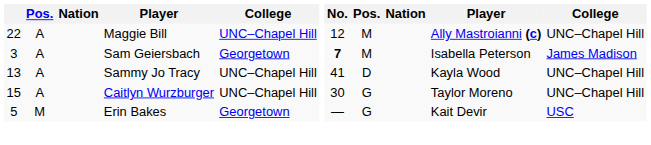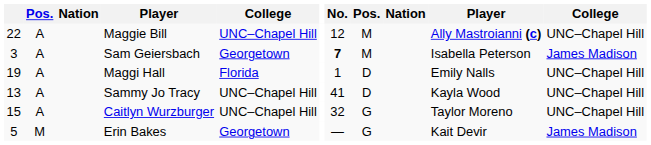 <table class="wikitable" style="border:none; text-align:center; font-size:95%; font-size:95%">
 <tr>
 <th style="border:none"></th>
 <th style="border:none"><a href='#'>Pos.</a></th>
 <th style="border:none">Nation</th>
 <th style="border:none">Player</th>
 <th style="border:none">College</th>
 <td style="border:none" bgcolor="white"></td>
 <th style="border:none">No.</th>
 <th style="border:none">Pos.</th>
 <th style="border:none">Nation</th>
 <th style="border:none">Player</th>
 <th style="border:none">College</th>
 </tr>
 <tr>
 <td style="border:none">22</td>
 <td style="border:none">A</td>
 <td style="border:none"></td>
 <td style="border:none; text-align:left">Maggie Bill</td>
 <td style="border:none; text-align:left"><a href='#'>UNC–Chapel Hill</a></td>
 <td style="border:none" bgcolor="white"></td>
 <td style="border:none">12</td>
 <td style="border:none">M</td>
 <td style="border:none"></td>
 <td style="border:none; text-align:left"><a href='#'>Ally Mastroianni</a> <strong>(<a href='#'>c</a>)</strong></td>
 <td style="border:none; text-align:left">UNC–Chapel Hill</td>
 </tr>
 <tr>
 <td style="border:none">3</td>
 <td style="border:none">A</td>
 <td style="border:none"></td>
 <td style="border:none; text-align:left">Sam Geiersbach</td>
 <td style="border:none; text-align:left"><a href='#'>Georgetown</a></td>
 <td style="border:none" bgcolor="white"></td>
 <td style="border:none"><strong>7</strong></td>
 <td style="border:none">M</td>
 <td style="border:none"></td>
 <td style="border:none; text-align:left">Isabella Peterson</td>
 <td style="border:none; text-align:left"><a href='#'>James Madison</a></td>
 </tr>
 <tr>
+<td style="border:none">19</td>
+<td style="border:none">A</td>
+<td style="border:none"></td>
+<td style="border:none; text-align:left">Maggi Hall</td>
+<td style="border:none; text-align:left"><a href='#'>Florida</a></td>
+<td style="border:none" bgcolor="white"></td>
+<td style="border:none">1</td>
+<td style="border:none">D</td>
+<td style="border:none"></td>
+<td style="border:none; text-align:left">Emily Nalls</td>
+<td style="border:none; text-align:left">UNC–Chapel Hill</td>
+</tr>
+<tr>
 <td style="border:none">13</td>
 <td style="border:none">A</td>
 <td style="border:none"></td>
 <td style="border:none; text-align:left">Sammy Jo Tracy</td>
 <td style="border:none; text-align:left">UNC–Chapel Hill</td>
 <td style="border:none" bgcolor="white"></td>
 <td style="border:none">41</td>
 <td style="border:none">D</td>
 <td style="border:none"></td>
 <td style="border:none; text-align:left">Kayla Wood</td>
 <td style="border:none; text-align:left">UNC–Chapel Hill</td>
 </tr>
 <tr>
 <td style="border:none">15</td>
 <td style="border:none">A</td>
 <td style="border:none"></td>
 <td style="border:none; text-align:left"><a href='#'>Caitlyn Wurzburger</a></td>
 <td style="border:none; text-align:left">UNC–Chapel Hill</td>
 <td style="border:none" bgcolor="white"></td>
-<td style="border:none">30</td>
+<td style="border:none">32</td>
 <td style="border:none">G</td>
 <td style="border:none"></td>
 <td style="border:none; text-align:left">Taylor Moreno</td>
 <td style="border:none; text-align:left">UNC–Chapel Hill</td>
 </tr>
 <tr>
 <td style="border:none">5</td>
 <td style="border:none">M</td>
 <td style="border:none"></td>
 <td style="border:none; text-align:left">Erin Bakes</td>
 <td style="border:none; text-align:left"><a href='#'>Georgetown</a></td>
 <td style="border:none" bgcolor="white"></td>
 <td style="border:none">—</td>
 <td style="border:none">G</td>
 <td style="border:none"></td>
 <td style="border:none; text-align:left">Kait Devir</td>
-<td style="border:none; text-align:left"><a href='#'>USC</a></td>
+<td style="border:none; text-align:left"><a href='#'>James Madison</a></td>
 </tr>
 </table>
